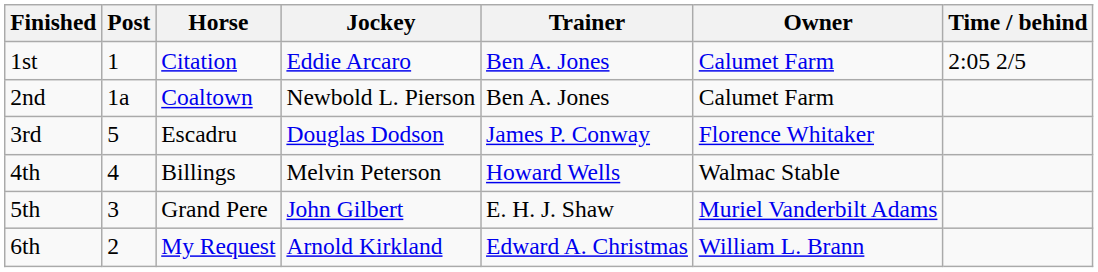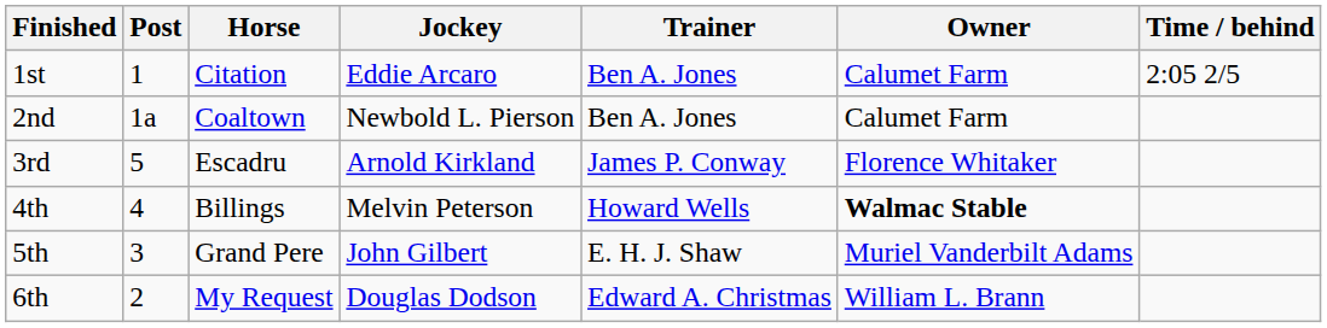 <table class="wikitable">
 <tr>
 <th>Finished</th>
 <th>Post</th>
 <th>Horse</th>
 <th>Jockey</th>
 <th>Trainer</th>
 <th>Owner</th>
 <th>Time / behind</th>
 </tr>
 <tr>
 <td>1st</td>
 <td>1</td>
 <td><a href='#'>Citation</a></td>
 <td><a href='#'>Eddie Arcaro</a></td>
 <td><a href='#'>Ben A. Jones</a></td>
 <td><a href='#'>Calumet Farm</a></td>
 <td>2:05 2/5</td>
 </tr>
 <tr>
 <td>2nd</td>
 <td>1a</td>
 <td><a href='#'>Coaltown</a></td>
 <td>Newbold L. Pierson</td>
 <td>Ben A. Jones</td>
 <td>Calumet Farm</td>
 <td></td>
 </tr>
 <tr>
 <td>3rd</td>
 <td>5</td>
 <td>Escadru</td>
-<td><a href='#'>Douglas Dodson</a></td>
+<td><a href='#'>Arnold Kirkland</a></td>
 <td><a href='#'>James P. Conway</a></td>
 <td><a href='#'>Florence Whitaker</a></td>
 <td></td>
 </tr>
 <tr>
 <td>4th</td>
 <td>4</td>
 <td>Billings</td>
 <td>Melvin Peterson</td>
 <td><a href='#'>Howard Wells</a></td>
-<td>Walmac Stable</td>
+<td><strong>Walmac Stable</strong></td>
 <td></td>
 </tr>
 <tr>
 <td>5th</td>
 <td>3</td>
 <td>Grand Pere</td>
 <td><a href='#'>John Gilbert</a></td>
 <td>E. H. J. Shaw</td>
 <td><a href='#'>Muriel Vanderbilt Adams</a></td>
 <td></td>
 </tr>
 <tr>
 <td>6th</td>
 <td>2</td>
 <td><a href='#'>My Request</a></td>
-<td><a href='#'>Arnold Kirkland</a></td>
+<td><a href='#'>Douglas Dodson</a></td>
 <td><a href='#'>Edward A. Christmas</a></td>
 <td><a href='#'>William L. Brann</a></td>
 <td></td>
 </tr>
 </table>
